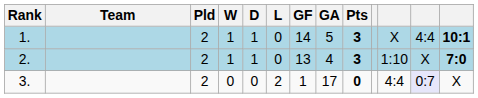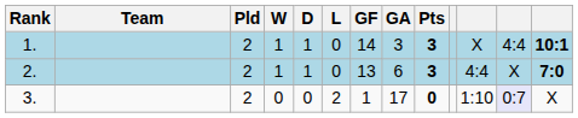 <table class="wikitable">
 <tr>
 <th bgcolor="#efefef">Rank</th>
 <th bgcolor="#efefef" width="160">Team</th>
 <th bgcolor="#efefef" width="20">Pld</th>
 <th bgcolor="#efefef" width="20">W</th>
 <th bgcolor="#efefef" width="20">D</th>
 <th bgcolor="#efefef" width="20">L</th>
 <th bgcolor="#efefef" width="20">GF</th>
 <th bgcolor="#efefef" width="20">GA</th>
 <th bgcolor="#efefef" width="20">Pts</th>
 <th bgcolor="#efefef"></th>
 <th bgcolor="#efefef" width="25"></th>
 <th bgcolor="#efefef" width="25"></th>
 <th bgcolor="#efefef" width="25"></th>
 </tr>
 <tr align=center bgcolor=lightblue>
 <td>1.</td>
 <td align=left></td>
 <td>2</td>
 <td>1</td>
 <td>1</td>
 <td>0</td>
 <td>14</td>
-<td>5</td>
+<td>3</td>
 <td><strong>3</strong></td>
 <td></td>
 <td>X</td>
 <td>4:4</td>
 <td><strong>10:1</strong></td>
 </tr>
 <tr align=center bgcolor=lightblue>
 <td>2.</td>
 <td align=left></td>
 <td>2</td>
 <td>1</td>
 <td>1</td>
 <td>0</td>
 <td>13</td>
-<td>4</td>
+<td>6</td>
 <td><strong>3</strong></td>
 <td></td>
-<td>1:10</td>
+<td>4:4</td>
 <td>X</td>
 <td><strong>7:0</strong></td>
 </tr>
 <tr align=center>
 <td>3.</td>
 <td align=left></td>
 <td>2</td>
 <td>0</td>
 <td>0</td>
 <td>2</td>
 <td>1</td>
 <td>17</td>
 <td><strong>0</strong></td>
 <td></td>
-<td>4:4</td>
+<td>1:10</td>
 <td style="background: lavender;">0:7</td>
 <td>X</td>
 </tr>
 </table>
